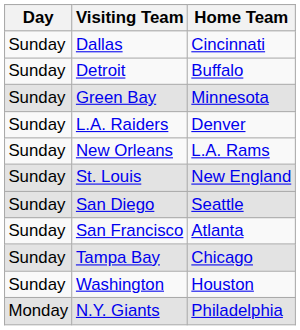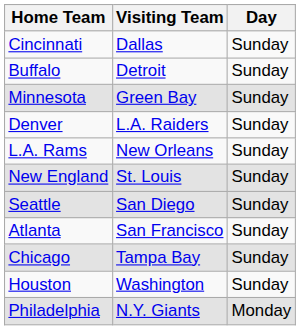 <table class="wikitable">
 <tr style="background: #e3e3e3;">
+<th>Home Team</th>
+<th>Visiting Team</th>
 <th>Day</th>
-<th>Visiting Team</th>
-<th>Home Team</th>
 </tr>
 <tr>
+<td><a href='#'>Cincinnati</a></td>
+<td><a href='#'>Dallas</a></td>
 <td>Sunday</td>
-<td><a href='#'>Dallas</a></td>
-<td><a href='#'>Cincinnati</a></td>
 </tr>
 <tr>
+<td><a href='#'>Buffalo</a></td>
+<td><a href='#'>Detroit</a></td>
 <td>Sunday</td>
-<td><a href='#'>Detroit</a></td>
-<td><a href='#'>Buffalo</a></td>
 </tr>
 <tr style="background: #e3e3e3;">
+<td><a href='#'>Minnesota</a></td>
+<td><a href='#'>Green Bay</a></td>
 <td>Sunday</td>
-<td><a href='#'>Green Bay</a></td>
-<td><a href='#'>Minnesota</a></td>
 </tr>
 <tr>
+<td><a href='#'>Denver</a></td>
+<td><a href='#'>L.A. Raiders</a></td>
 <td>Sunday</td>
-<td><a href='#'>L.A. Raiders</a></td>
-<td><a href='#'>Denver</a></td>
 </tr>
 <tr>
+<td><a href='#'>L.A. Rams</a></td>
+<td><a href='#'>New Orleans</a></td>
 <td>Sunday</td>
-<td><a href='#'>New Orleans</a></td>
-<td><a href='#'>L.A. Rams</a></td>
 </tr>
 <tr style="background: #e3e3e3;">
+<td><a href='#'>New England</a></td>
+<td><a href='#'>St. Louis</a></td>
 <td>Sunday</td>
-<td><a href='#'>St. Louis</a></td>
-<td><a href='#'>New England</a></td>
 </tr>
 <tr style="background: #e3e3e3;">
+<td><a href='#'>Seattle</a></td>
+<td><a href='#'>San Diego</a></td>
 <td>Sunday</td>
-<td><a href='#'>San Diego</a></td>
-<td><a href='#'>Seattle</a></td>
 </tr>
 <tr>
+<td><a href='#'>Atlanta</a></td>
+<td><a href='#'>San Francisco</a></td>
 <td>Sunday</td>
-<td><a href='#'>San Francisco</a></td>
-<td><a href='#'>Atlanta</a></td>
 </tr>
 <tr style="background: #e3e3e3;">
+<td><a href='#'>Chicago</a></td>
+<td><a href='#'>Tampa Bay</a></td>
 <td>Sunday</td>
-<td><a href='#'>Tampa Bay</a></td>
-<td><a href='#'>Chicago</a></td>
 </tr>
 <tr>
+<td><a href='#'>Houston</a></td>
+<td><a href='#'>Washington</a></td>
 <td>Sunday</td>
-<td><a href='#'>Washington</a></td>
-<td><a href='#'>Houston</a></td>
 </tr>
 <tr style="background: #e3e3e3;">
+<td><a href='#'>Philadelphia</a></td>
+<td><a href='#'>N.Y. Giants</a></td>
 <td>Monday</td>
-<td><a href='#'>N.Y. Giants</a></td>
-<td><a href='#'>Philadelphia</a></td>
 </tr>
 </table>
